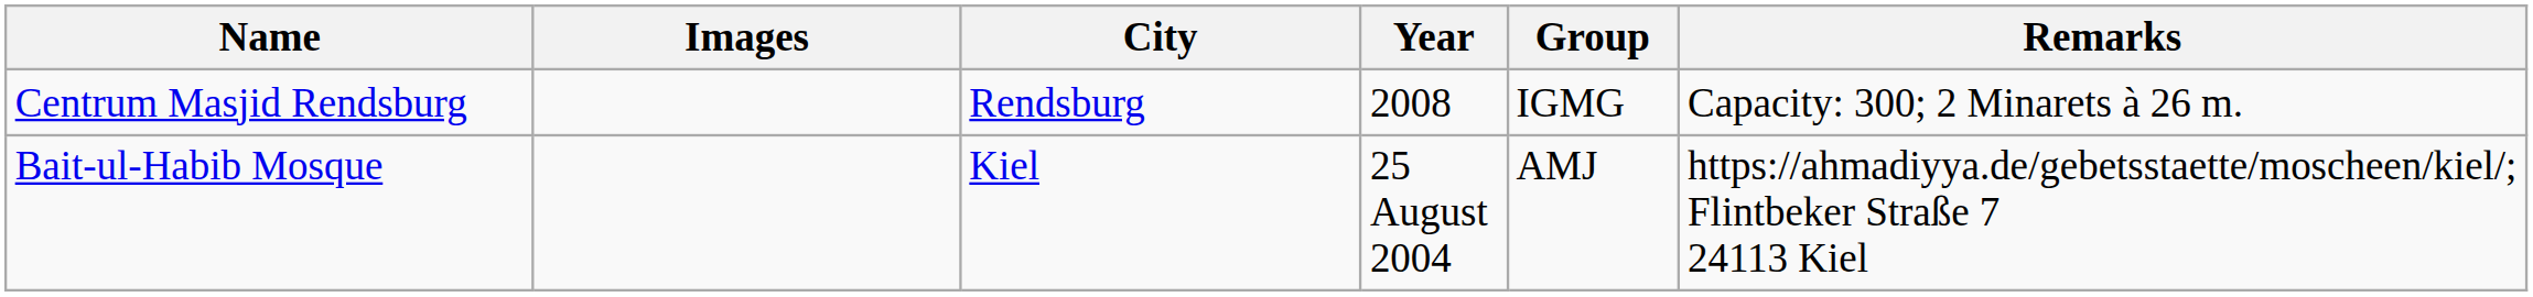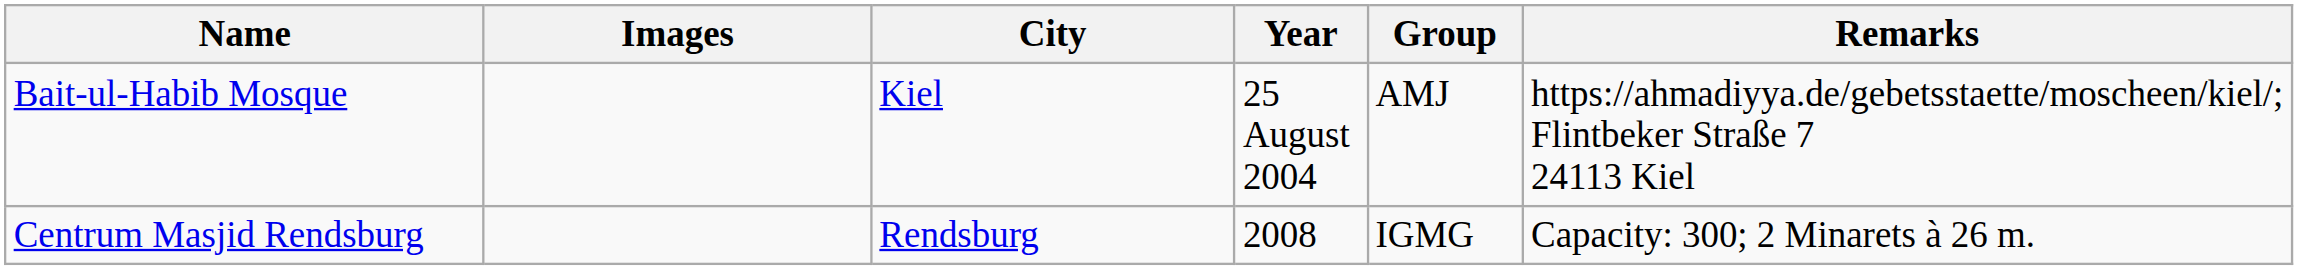 <table class="wikitable sortable">
 <tr>
 <th align=left width=200px>Name</th>
 <th align=center width=160px class=unsortable>Images</th>
 <th align=left width=150px>City</th>
 <th align=left width=050px>Year</th>
 <th align=left width=060px>Group</th>
 <th align=left width=250px class=unsortable>Remarks</th>
 </tr>
 <tr valign=top>
+<td><a href='#'>Bait-ul-Habib Mosque</a></td>
+<td></td>
+<td><a href='#'>Kiel</a></td>
+<td>25 August 2004</td>
+<td>AMJ</td>
+<td>https://ahmadiyya.de/gebetsstaette/moscheen/kiel/; Flintbeker Straße 7<br>24113 Kiel</td>
+</tr>
+<tr valign=top>
 <td><a href='#'>Centrum Masjid Rendsburg</a></td>
 <td></td>
 <td><a href='#'>Rendsburg</a></td>
 <td>2008</td>
 <td>IGMG</td>
 <td>Capacity: 300; 2 Minarets à 26 m.</td>
 </tr>
-<tr valign=top>
-<td><a href='#'>Bait-ul-Habib Mosque</a></td>
-<td></td>
-<td><a href='#'>Kiel</a></td>
-<td>25 August 2004</td>
-<td>AMJ</td>
-<td>https://ahmadiyya.de/gebetsstaette/moscheen/kiel/; Flintbeker Straße 7<br>24113 Kiel</td>
-</tr>
 </table>
